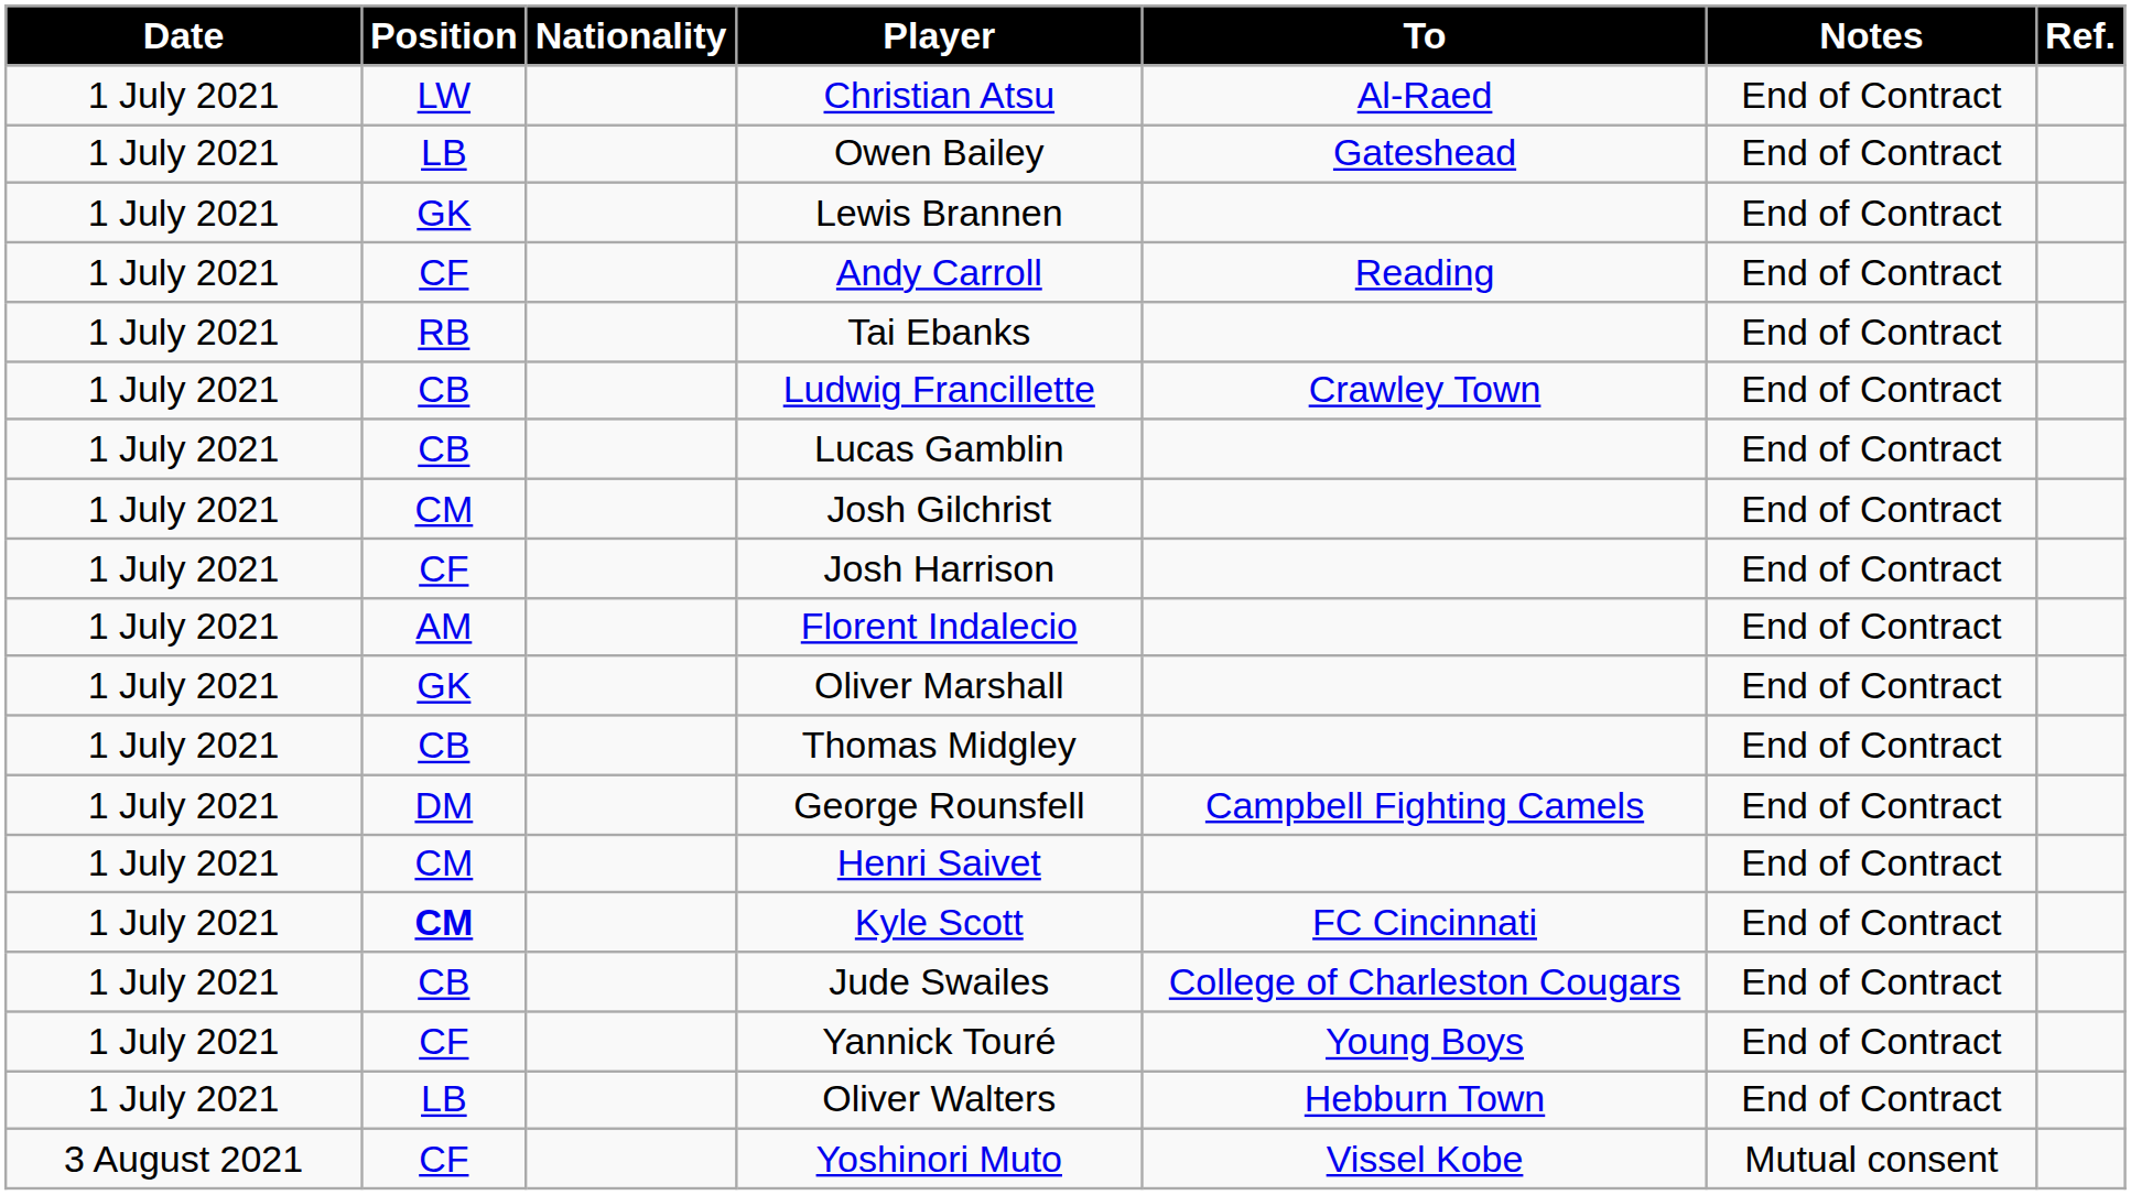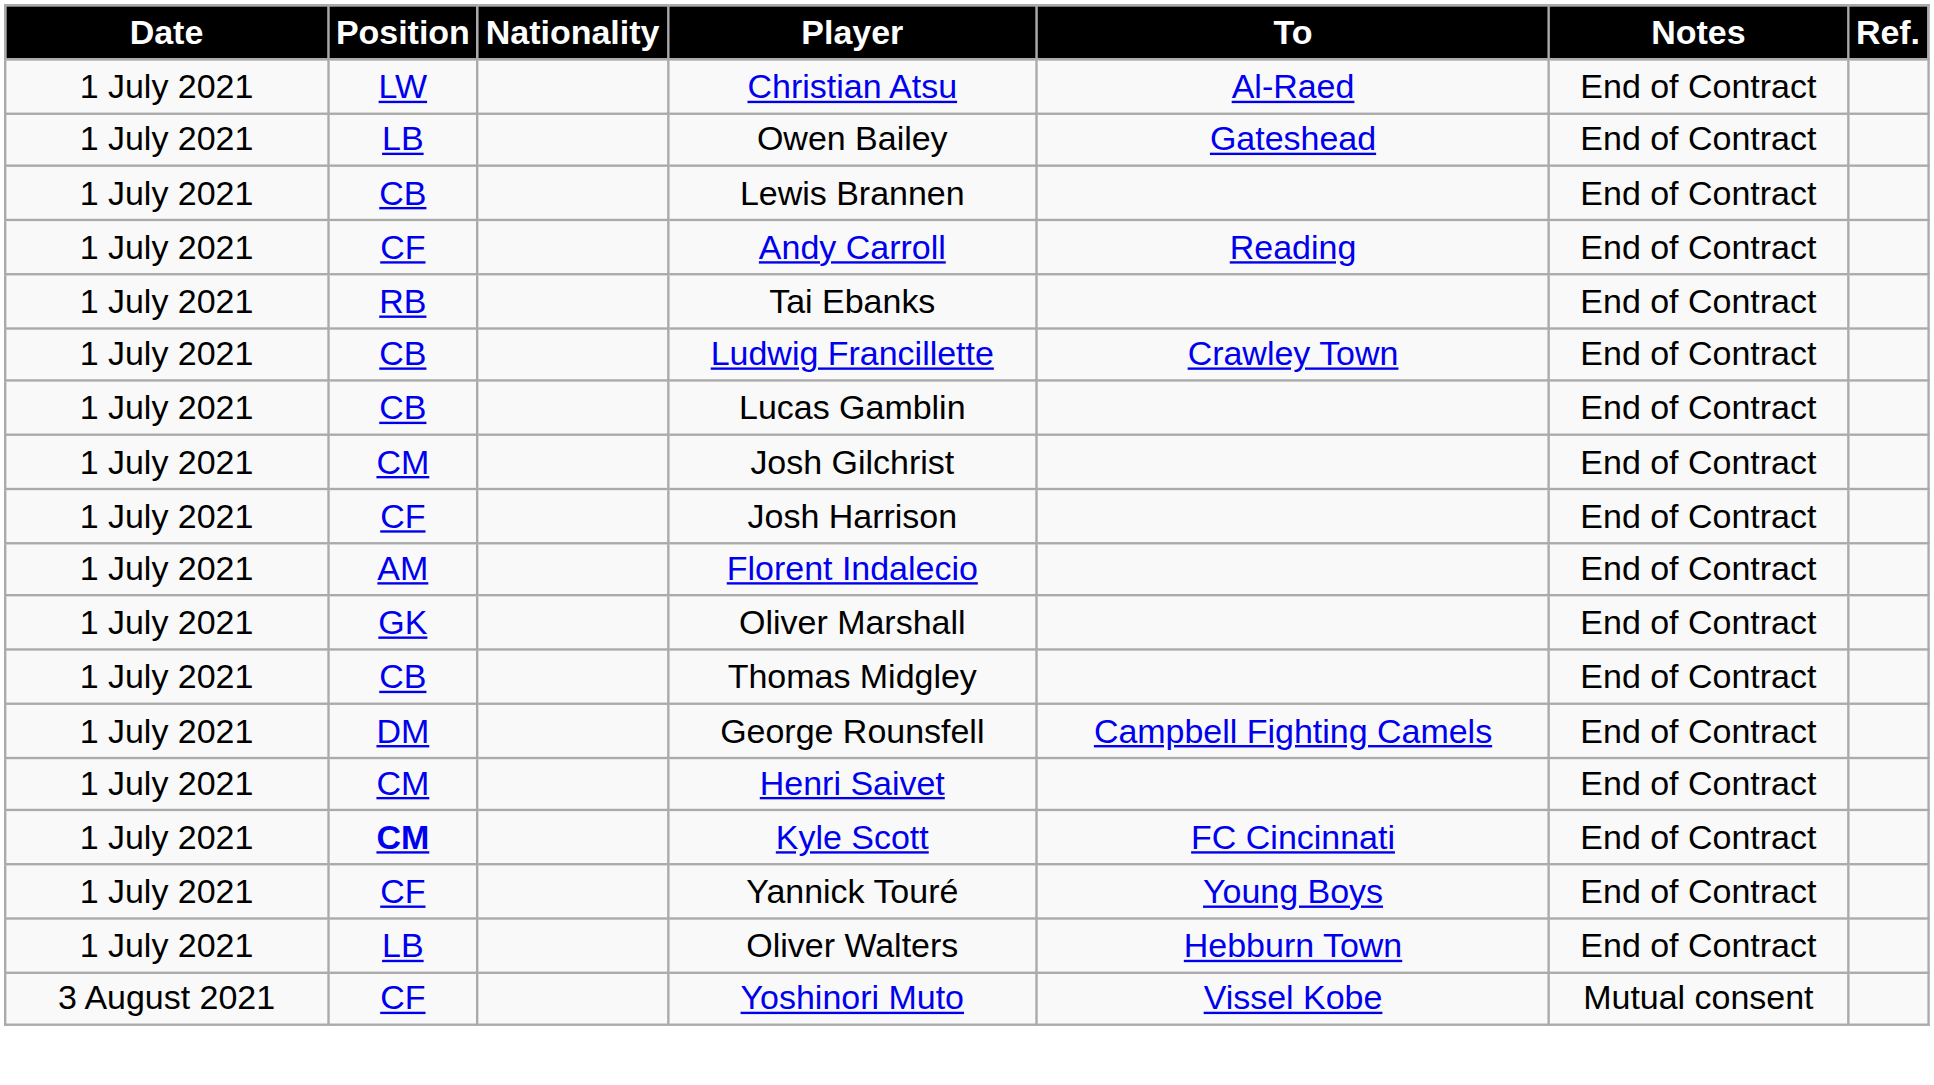 <table class="wikitable" style="text-align:center;font-size:90%">
 <tr>
 <th style="background:black;color:#FFFFFF;width:130px">Date</th>
 <th style="background:black;color:#FFFFFF;width:50px">Position</th>
 <th style="background:black;color:#FFFFFF;width:50px">Nationality</th>
 <th style="background:black;color:#FFFFFF;width:150px">Player</th>
 <th style="background:black;color:#FFFFFF;width:210px">To</th>
 <th style="background:black;color:#FFFFFF;width:120px">Notes</th>
 <th style="background:black;color:#FFFFFF;width:25px">Ref.</th>
 </tr>
 <tr>
 <td>1 July 2021</td>
 <td><a href='#'>LW</a></td>
 <td></td>
 <td><a href='#'>Christian Atsu</a></td>
 <td> <a href='#'>Al-Raed</a></td>
 <td>End of Contract</td>
 <td></td>
 </tr>
 <tr>
 <td>1 July 2021</td>
 <td><a href='#'>LB</a></td>
 <td></td>
 <td>Owen Bailey</td>
 <td> <a href='#'>Gateshead</a></td>
 <td>End of Contract</td>
 <td></td>
 </tr>
 <tr>
 <td>1 July 2021</td>
-<td><a href='#'>GK</a></td>
+<td><a href='#'>CB</a></td>
 <td></td>
 <td>Lewis Brannen</td>
 <td></td>
 <td>End of Contract</td>
 <td></td>
 </tr>
 <tr>
 <td>1 July 2021</td>
 <td><a href='#'>CF</a></td>
 <td></td>
 <td><a href='#'>Andy Carroll</a></td>
 <td> <a href='#'>Reading</a></td>
 <td>End of Contract</td>
 <td></td>
 </tr>
 <tr>
 <td>1 July 2021</td>
 <td><a href='#'>RB</a></td>
 <td></td>
 <td>Tai Ebanks</td>
 <td></td>
 <td>End of Contract</td>
 <td></td>
 </tr>
 <tr>
 <td>1 July 2021</td>
 <td><a href='#'>CB</a></td>
 <td></td>
 <td><a href='#'>Ludwig Francillette</a></td>
 <td> <a href='#'>Crawley Town</a></td>
 <td>End of Contract</td>
 <td></td>
 </tr>
 <tr>
 <td>1 July 2021</td>
 <td><a href='#'>CB</a></td>
 <td></td>
 <td>Lucas Gamblin</td>
 <td></td>
 <td>End of Contract</td>
 <td></td>
 </tr>
 <tr>
 <td>1 July 2021</td>
 <td><a href='#'>CM</a></td>
 <td></td>
 <td>Josh Gilchrist</td>
 <td></td>
 <td>End of Contract</td>
 <td></td>
 </tr>
 <tr>
 <td>1 July 2021</td>
 <td><a href='#'>CF</a></td>
 <td></td>
 <td>Josh Harrison</td>
 <td></td>
 <td>End of Contract</td>
 <td></td>
 </tr>
 <tr>
 <td>1 July 2021</td>
 <td><a href='#'>AM</a></td>
 <td></td>
 <td><a href='#'>Florent Indalecio</a></td>
 <td></td>
 <td>End of Contract</td>
 <td></td>
 </tr>
 <tr>
 <td>1 July 2021</td>
 <td><a href='#'>GK</a></td>
 <td></td>
 <td>Oliver Marshall</td>
 <td></td>
 <td>End of Contract</td>
 <td></td>
 </tr>
 <tr>
 <td>1 July 2021</td>
 <td><a href='#'>CB</a></td>
 <td></td>
 <td>Thomas Midgley</td>
 <td></td>
 <td>End of Contract</td>
 <td></td>
 </tr>
 <tr>
 <td>1 July 2021</td>
 <td><a href='#'>DM</a></td>
 <td></td>
 <td>George Rounsfell</td>
 <td> <a href='#'>Campbell Fighting Camels</a></td>
 <td>End of Contract</td>
 <td></td>
 </tr>
 <tr>
 <td>1 July 2021</td>
 <td><a href='#'>CM</a></td>
 <td></td>
 <td><a href='#'>Henri Saivet</a></td>
 <td></td>
 <td>End of Contract</td>
 <td></td>
 </tr>
 <tr>
 <td>1 July 2021</td>
 <td><strong><a href='#'>CM</a></strong></td>
 <td></td>
 <td><a href='#'>Kyle Scott</a></td>
 <td> <a href='#'>FC Cincinnati</a></td>
 <td>End of Contract</td>
 <td></td>
 </tr>
 <tr>
 <td>1 July 2021</td>
-<td><a href='#'>CB</a></td>
-<td></td>
-<td>Jude Swailes</td>
-<td> <a href='#'>College of Charleston Cougars</a></td>
-<td>End of Contract</td>
-<td></td>
-</tr>
-<tr>
-<td>1 July 2021</td>
 <td><a href='#'>CF</a></td>
 <td></td>
 <td>Yannick Touré</td>
 <td> <a href='#'>Young Boys</a></td>
 <td>End of Contract</td>
 <td></td>
 </tr>
 <tr>
 <td>1 July 2021</td>
 <td><a href='#'>LB</a></td>
 <td></td>
 <td>Oliver Walters</td>
 <td> <a href='#'>Hebburn Town</a></td>
 <td>End of Contract</td>
 <td></td>
 </tr>
 <tr>
 <td>3 August 2021</td>
 <td><a href='#'>CF</a></td>
 <td></td>
 <td><a href='#'>Yoshinori Muto</a></td>
 <td> <a href='#'>Vissel Kobe</a></td>
 <td>Mutual consent</td>
 <td></td>
 </tr>
 </table>
